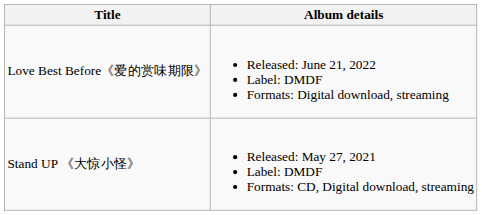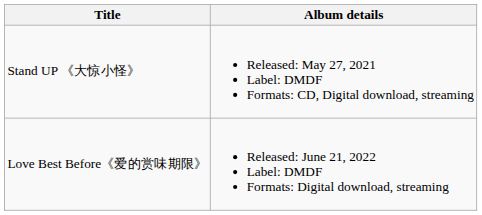 <table class="wikitable">
 <tr>
 <th>Title</th>
 <th>Album details</th>
 </tr>
 <tr>
+<td>Stand UP 《大惊小怪》</td>
+<td><br><ul><li>Released: May 27, 2021</li><li>Label: DMDF</li><li>Formats: CD, Digital download, streaming</li></ul></td>
+</tr>
+<tr>
 <td>Love Best Before《爱的赏味期限》</td>
 <td><br><ul><li>Released: June 21, 2022</li><li>Label: DMDF</li><li>Formats: Digital download, streaming</li></ul></td>
 </tr>
-<tr>
-<td>Stand UP 《大惊小怪》</td>
-<td><br><ul><li>Released: May 27, 2021</li><li>Label: DMDF</li><li>Formats: CD, Digital download, streaming</li></ul></td>
-</tr>
 </table>
